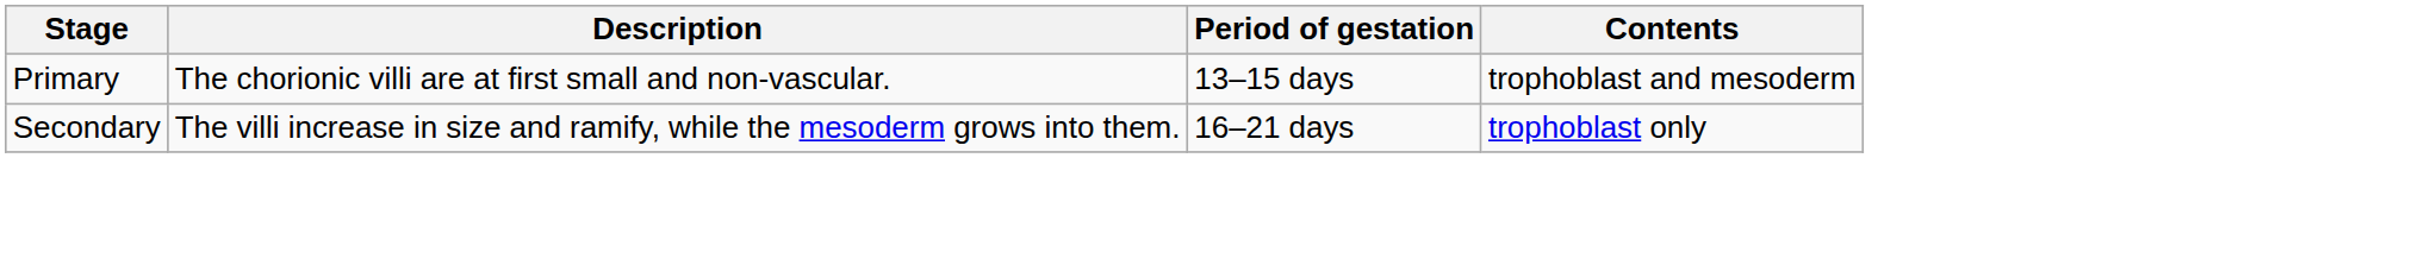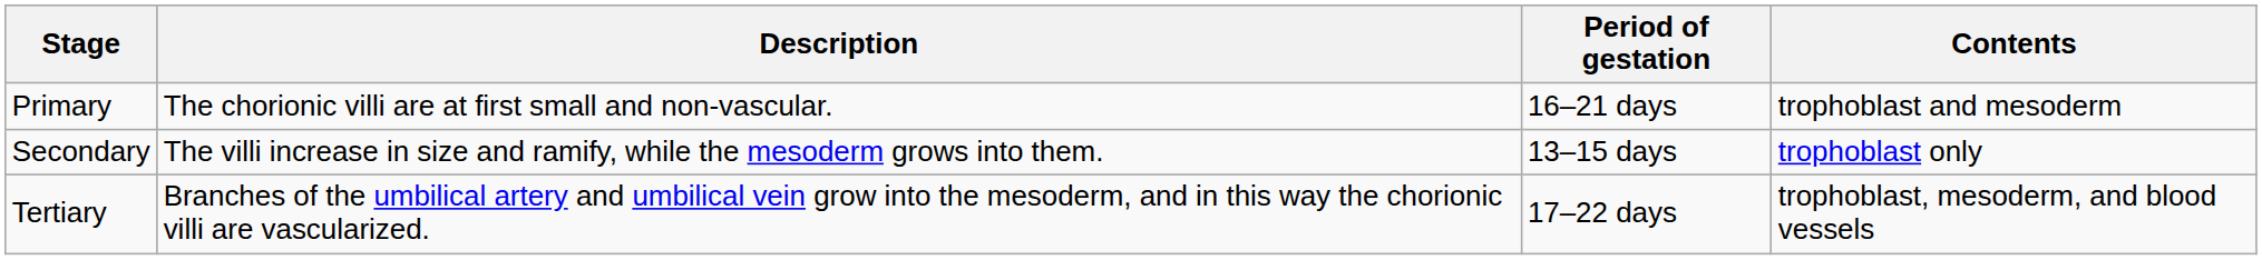 <table class="wikitable">
 <tr>
 <th>Stage</th>
 <th>Description</th>
 <th>Period of gestation</th>
 <th>Contents</th>
 </tr>
 <tr>
 <td>Primary</td>
 <td>The chorionic villi are at first small and non-vascular.</td>
-<td>13–15 days</td>
+<td>16–21 days</td>
 <td>trophoblast and mesoderm</td>
 </tr>
 <tr>
 <td>Secondary</td>
 <td>The villi increase in size and ramify, while the <a href='#'>mesoderm</a> grows into them.</td>
-<td>16–21 days</td>
+<td>13–15 days</td>
 <td><a href='#'>trophoblast</a> only</td>
 </tr>
+<tr>
+<td>Tertiary</td>
+<td>Branches of the <a href='#'>umbilical artery</a> and <a href='#'>umbilical vein</a> grow into the mesoderm, and in this way the chorionic villi are vascularized.</td>
+<td>17–22 days</td>
+<td>trophoblast, mesoderm, and blood vessels</td>
+</tr>
 </table>
